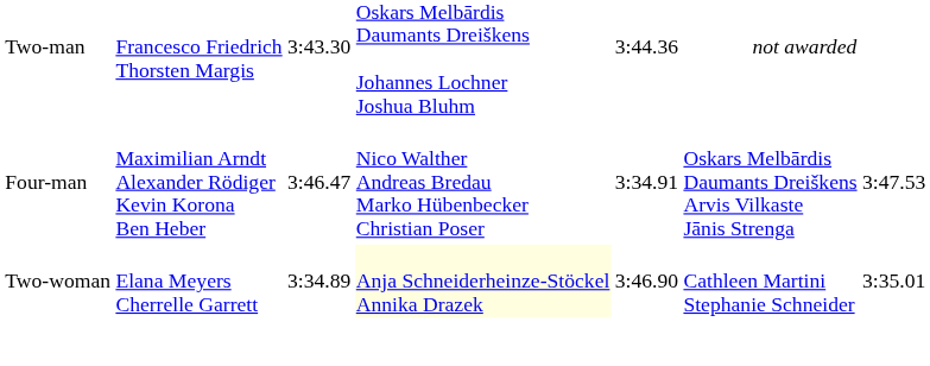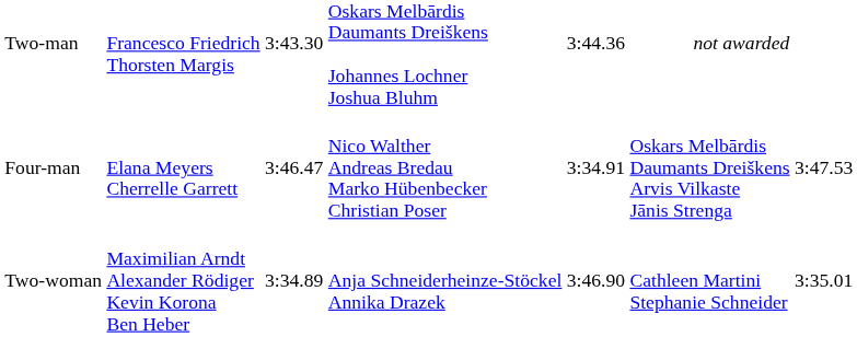 <table>
 <tr>
 <td>Two-man<br></td>
 <td><br><a href='#'>Francesco Friedrich</a><br><a href='#'>Thorsten Margis</a></td>
 <td>3:43.30</td>
 <td><br><a href='#'>Oskars Melbārdis</a><br><a href='#'>Daumants Dreiškens</a><br><br><a href='#'>Johannes Lochner</a><br><a href='#'>Joshua Bluhm</a></td>
 <td>3:44.36</td>
 <td colspan=2 align=center><em>not awarded</em></td>
 </tr>
 <tr>
 <td>Four-man<br></td>
-<td><br><a href='#'>Maximilian Arndt</a><br><a href='#'>Alexander Rödiger</a><br><a href='#'>Kevin Korona</a><br><a href='#'>Ben Heber</a></td>
+<td><br><a href='#'>Elana Meyers</a><br><a href='#'>Cherrelle Garrett</a></td>
 <td>3:46.47</td>
 <td><br><a href='#'>Nico Walther</a><br><a href='#'>Andreas Bredau</a><br><a href='#'>Marko Hübenbecker</a><br><a href='#'>Christian Poser</a></td>
 <td>3:34.91</td>
 <td><br><a href='#'>Oskars Melbārdis</a><br><a href='#'>Daumants Dreiškens</a><br><a href='#'>Arvis Vilkaste</a><br><a href='#'>Jānis Strenga</a></td>
 <td>3:47.53</td>
 </tr>
 <tr>
 <td>Two-woman<br></td>
-<td><br><a href='#'>Elana Meyers</a><br><a href='#'>Cherrelle Garrett</a></td>
+<td><br><a href='#'>Maximilian Arndt</a><br><a href='#'>Alexander Rödiger</a><br><a href='#'>Kevin Korona</a><br><a href='#'>Ben Heber</a></td>
 <td>3:34.89</td>
-<td style="background: lightyellow;"><br><a href='#'>Anja Schneiderheinze-Stöckel</a><br><a href='#'>Annika Drazek</a></td>
+<td><br><a href='#'>Anja Schneiderheinze-Stöckel</a><br><a href='#'>Annika Drazek</a></td>
 <td>3:46.90</td>
 <td><br><a href='#'>Cathleen Martini</a><br><a href='#'>Stephanie Schneider</a></td>
 <td>3:35.01</td>
 </tr>
 </table>
